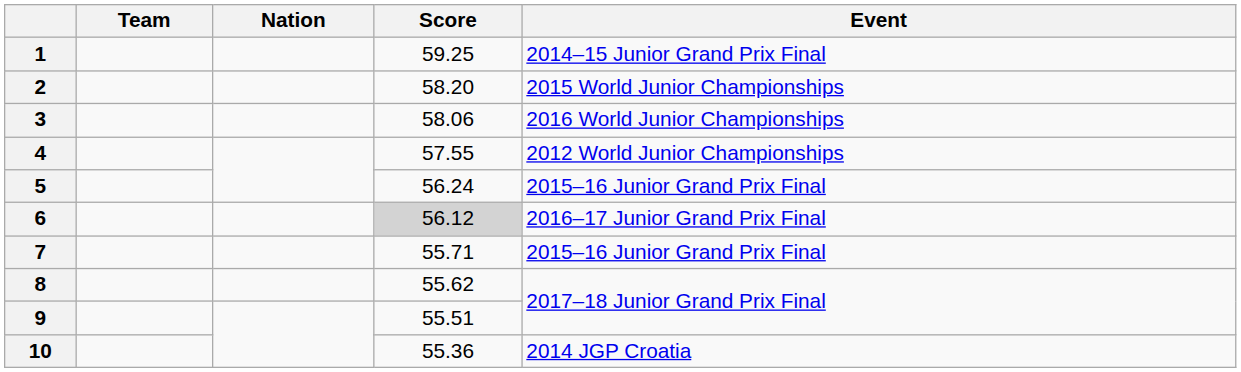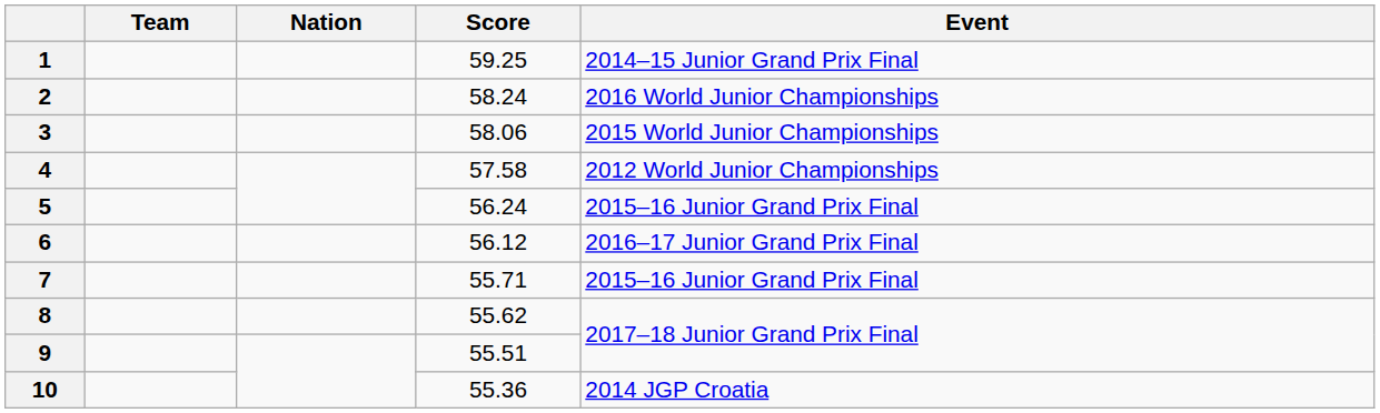 <table class="wikitable unsortable" style="text-align:left; width:75%">
 <tr>
 <th scope="col"></th>
 <th scope="col">Team</th>
 <th scope="col">Nation</th>
 <th scope="col">Score</th>
 <th scope="col">Event</th>
 </tr>
 <tr>
 <th scope="row">1</th>
 <td></td>
 <td></td>
 <td style="text-align:center">59.25</td>
 <td><a href='#'>2014–15 Junior Grand Prix Final</a></td>
 </tr>
 <tr>
 <th scope="row">2</th>
 <td></td>
 <td></td>
-<td style="text-align:center">58.20</td>
-<td><a href='#'>2015 World Junior Championships</a></td>
+<td style="text-align:center">58.24</td>
+<td><a href='#'>2016 World Junior Championships</a></td>
 </tr>
 <tr>
 <th scope="row">3</th>
 <td></td>
 <td></td>
 <td style="text-align:center">58.06</td>
-<td><a href='#'>2016 World Junior Championships</a></td>
+<td><a href='#'>2015 World Junior Championships</a></td>
 </tr>
 <tr>
 <th scope="row">4</th>
 <td></td>
 <td rowspan="2"></td>
-<td style="text-align:center">57.55</td>
+<td style="text-align:center">57.58</td>
 <td><a href='#'>2012 World Junior Championships</a></td>
 </tr>
 <tr>
 <th scope="row">5</th>
 <td></td>
 <td style="text-align:center">56.24</td>
 <td><a href='#'>2015–16 Junior Grand Prix Final</a></td>
 </tr>
 <tr>
 <th scope="row">6</th>
 <td></td>
 <td></td>
-<td style="background: lightgrey; text-align:center">56.12</td>
+<td style="text-align:center">56.12</td>
 <td><a href='#'>2016–17 Junior Grand Prix Final</a></td>
 </tr>
 <tr>
 <th scope="row">7</th>
 <td></td>
 <td></td>
 <td style="text-align:center">55.71</td>
 <td><a href='#'>2015–16 Junior Grand Prix Final</a></td>
 </tr>
 <tr>
 <th scope="row">8</th>
 <td></td>
 <td></td>
 <td style="text-align:center">55.62</td>
 <td rowspan="2"><a href='#'>2017–18 Junior Grand Prix Final</a></td>
 </tr>
 <tr>
 <th scope="row">9</th>
 <td></td>
 <td rowspan="2"></td>
 <td style="text-align:center">55.51</td>
 </tr>
 <tr>
 <th scope="row">10</th>
 <td></td>
 <td style="text-align:center">55.36</td>
 <td><a href='#'>2014 JGP Croatia</a></td>
 </tr>
 </table>
